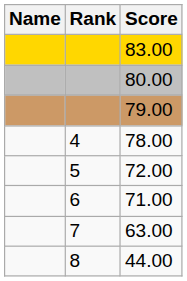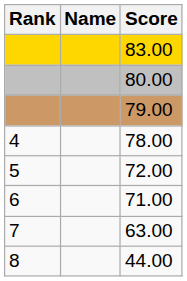 <table class="wikitable">
 <tr>
+<th>Rank</th>
 <th>Name</th>
-<th>Rank</th>
 <th>Score</th>
 </tr>
 <tr style="background:gold;">
 <td></td>
 <td></td>
 <td>83.00</td>
 </tr>
 <tr style="background:silver;">
 <td></td>
 <td></td>
 <td>80.00</td>
 </tr>
 <tr style="background:#cc9966;">
 <td></td>
 <td></td>
 <td>79.00</td>
 </tr>
 <tr>
+<td>4</td>
 <td></td>
-<td>4</td>
 <td>78.00</td>
 </tr>
 <tr>
+<td>5</td>
 <td></td>
-<td>5</td>
 <td>72.00</td>
 </tr>
 <tr>
+<td>6</td>
 <td></td>
-<td>6</td>
 <td>71.00</td>
 </tr>
 <tr>
+<td>7</td>
 <td></td>
-<td>7</td>
 <td>63.00</td>
 </tr>
 <tr>
+<td>8</td>
 <td></td>
-<td>8</td>
 <td>44.00</td>
 </tr>
 </table>
